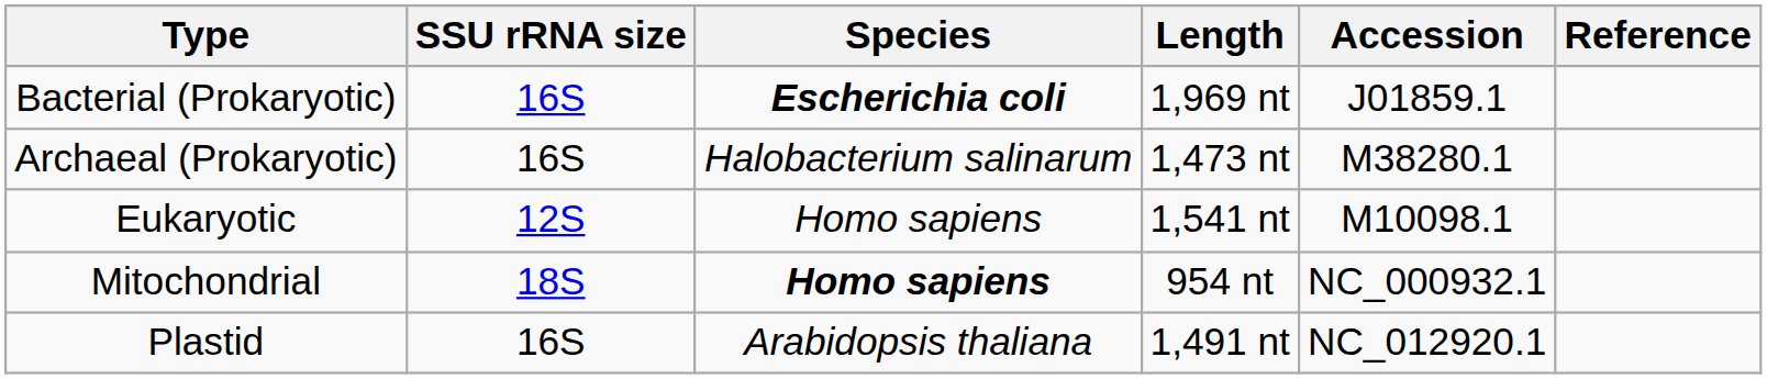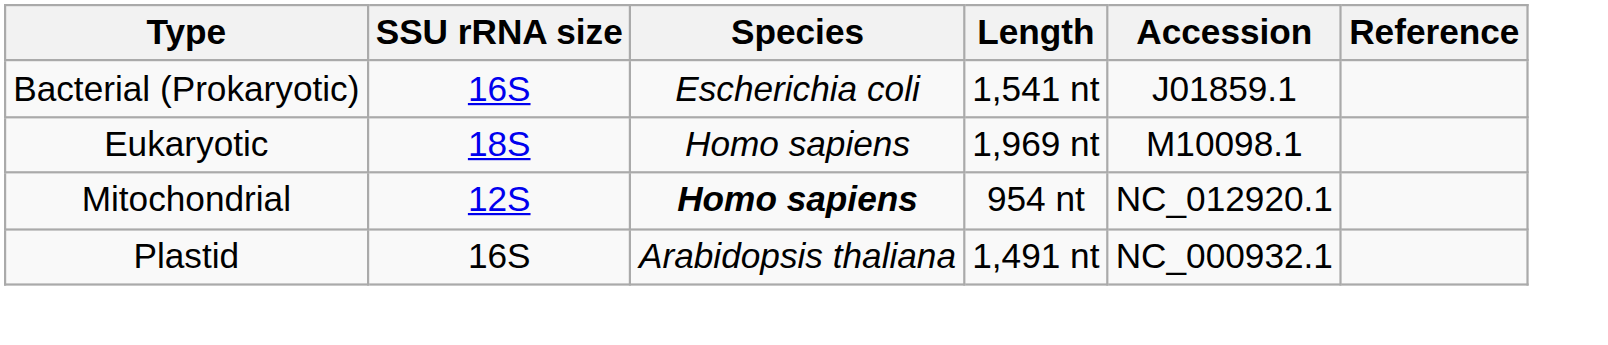 <table class="wikitable sortable" style="text-align: center;">
 <tr>
 <th><strong>Type</strong></th>
 <th><strong>SSU rRNA size</strong></th>
 <th><strong>Species</strong></th>
 <th><strong>Length</strong></th>
 <th><strong>Accession</strong></th>
 <th><strong>Reference</strong></th>
 </tr>
 <tr>
 <td>Bacterial (Prokaryotic)</td>
 <td><a href='#'>16S</a></td>
-<td><strong><em>Escherichia coli</em></strong></td>
-<td>1,969 nt</td>
+<td><em>Escherichia coli</em></td>
+<td>1,541 nt</td>
 <td>J01859.1</td>
 <td></td>
 </tr>
 <tr>
-<td>Archaeal (Prokaryotic)</td>
-<td>16S</td>
-<td><em>Halobacterium salinarum</em></td>
-<td>1,473 nt</td>
-<td>M38280.1</td>
-<td></td>
-</tr>
-<tr>
 <td>Eukaryotic</td>
-<td><a href='#'>12S</a></td>
+<td><a href='#'>18S</a></td>
 <td><em>Homo sapiens</em></td>
-<td>1,541 nt</td>
+<td>1,969 nt</td>
 <td>M10098.1</td>
 <td></td>
 </tr>
 <tr>
 <td>Mitochondrial</td>
-<td><a href='#'>18S</a></td>
+<td><a href='#'>12S</a></td>
 <td><strong><em>Homo sapiens</em></strong></td>
 <td>954 nt</td>
-<td>NC_000932.1</td>
+<td>NC_012920.1</td>
 <td></td>
 </tr>
 <tr>
 <td>Plastid</td>
 <td>16S</td>
 <td><em>Arabidopsis thaliana</em></td>
 <td>1,491 nt</td>
-<td>NC_012920.1</td>
+<td>NC_000932.1</td>
 <td></td>
 </tr>
 </table>
